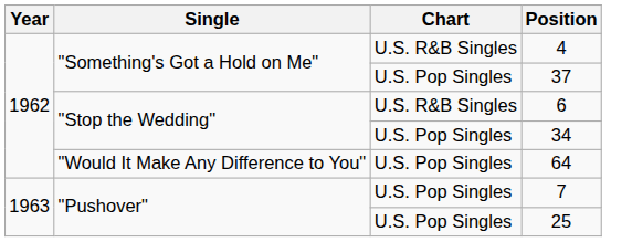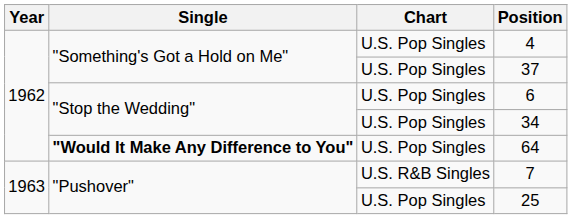 <table class="wikitable">
 <tr>
 <th>Year</th>
 <th>Single</th>
 <th>Chart</th>
 <th>Position</th>
 </tr>
 <tr>
 <td rowspan=5>1962</td>
 <td rowspan=2>"Something's Got a Hold on Me"</td>
-<td>U.S. R&B Singles</td>
+<td>U.S. Pop Singles</td>
 <td style="text-align:center;">4</td>
 </tr>
 <tr>
 <td>U.S. Pop Singles</td>
 <td style="text-align:center;">37</td>
 </tr>
 <tr>
 <td rowspan="2">"Stop the Wedding"</td>
-<td>U.S. R&B Singles</td>
+<td>U.S. Pop Singles</td>
 <td style="text-align:center;">6</td>
 </tr>
 <tr>
 <td>U.S. Pop Singles</td>
 <td style="text-align:center;">34</td>
 </tr>
 <tr>
-<td>"Would It Make Any Difference to You"</td>
+<td><strong>"Would It Make Any Difference to You"</strong></td>
 <td>U.S. Pop Singles</td>
 <td style="text-align:center;">64</td>
 </tr>
 <tr>
 <td rowspan="2">1963</td>
 <td rowspan="2">"Pushover"</td>
-<td>U.S. Pop Singles</td>
+<td>U.S. R&B Singles</td>
 <td style="text-align:center;">7</td>
 </tr>
 <tr>
 <td>U.S. Pop Singles</td>
 <td style="text-align:center;">25</td>
 </tr>
 </table>
